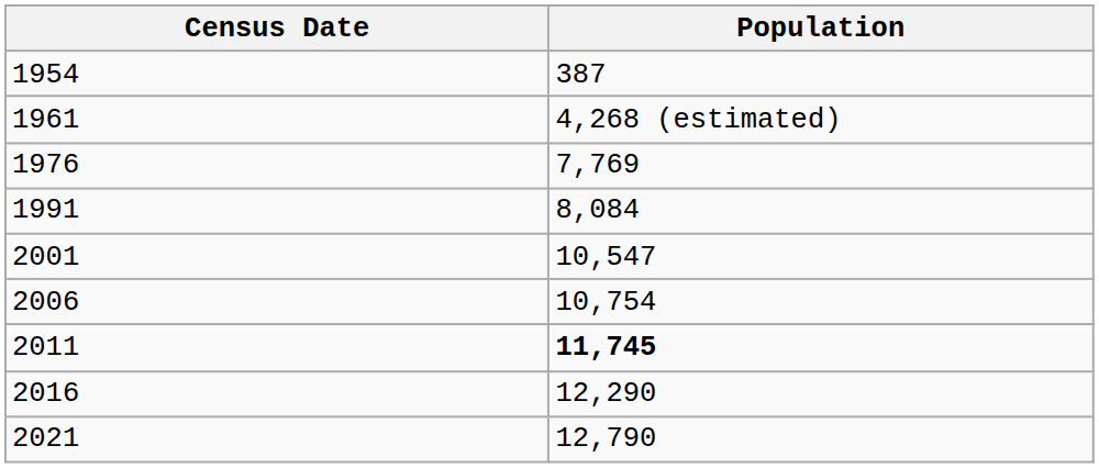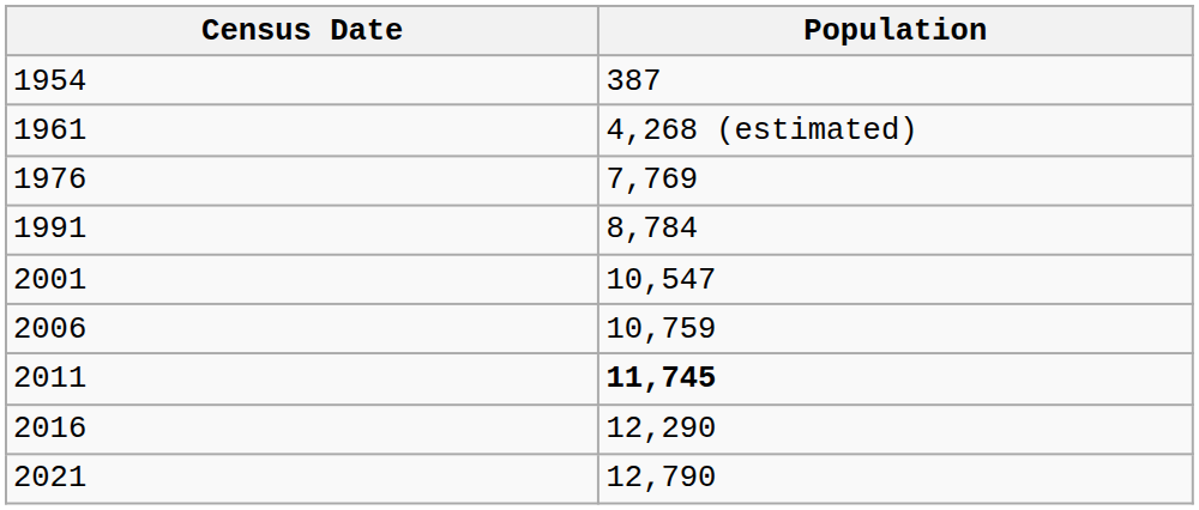 <table class="wikitable" width="40%">
 <tr>
 <th width="50%">Census Date</th>
 <th>Population</th>
 </tr>
 <tr align="left">
 <td>1954</td>
 <td>387</td>
 </tr>
 <tr align="left">
 <td>1961</td>
 <td>4,268 (estimated)</td>
 </tr>
 <tr align="left">
 <td>1976</td>
 <td>7,769</td>
 </tr>
 <tr align="left">
 <td>1991</td>
-<td>8,084</td>
+<td>8,784</td>
 </tr>
 <tr align="left">
 <td>2001</td>
 <td>10,547</td>
 </tr>
 <tr align="left">
 <td>2006</td>
-<td>10,754</td>
+<td>10,759</td>
 </tr>
 <tr align="left">
 <td>2011</td>
 <td><strong>11,745</strong></td>
 </tr>
 <tr align="left">
 <td>2016</td>
 <td>12,290</td>
 </tr>
 <tr align="left">
 <td>2021</td>
 <td>12,790</td>
 </tr>
 </table>
